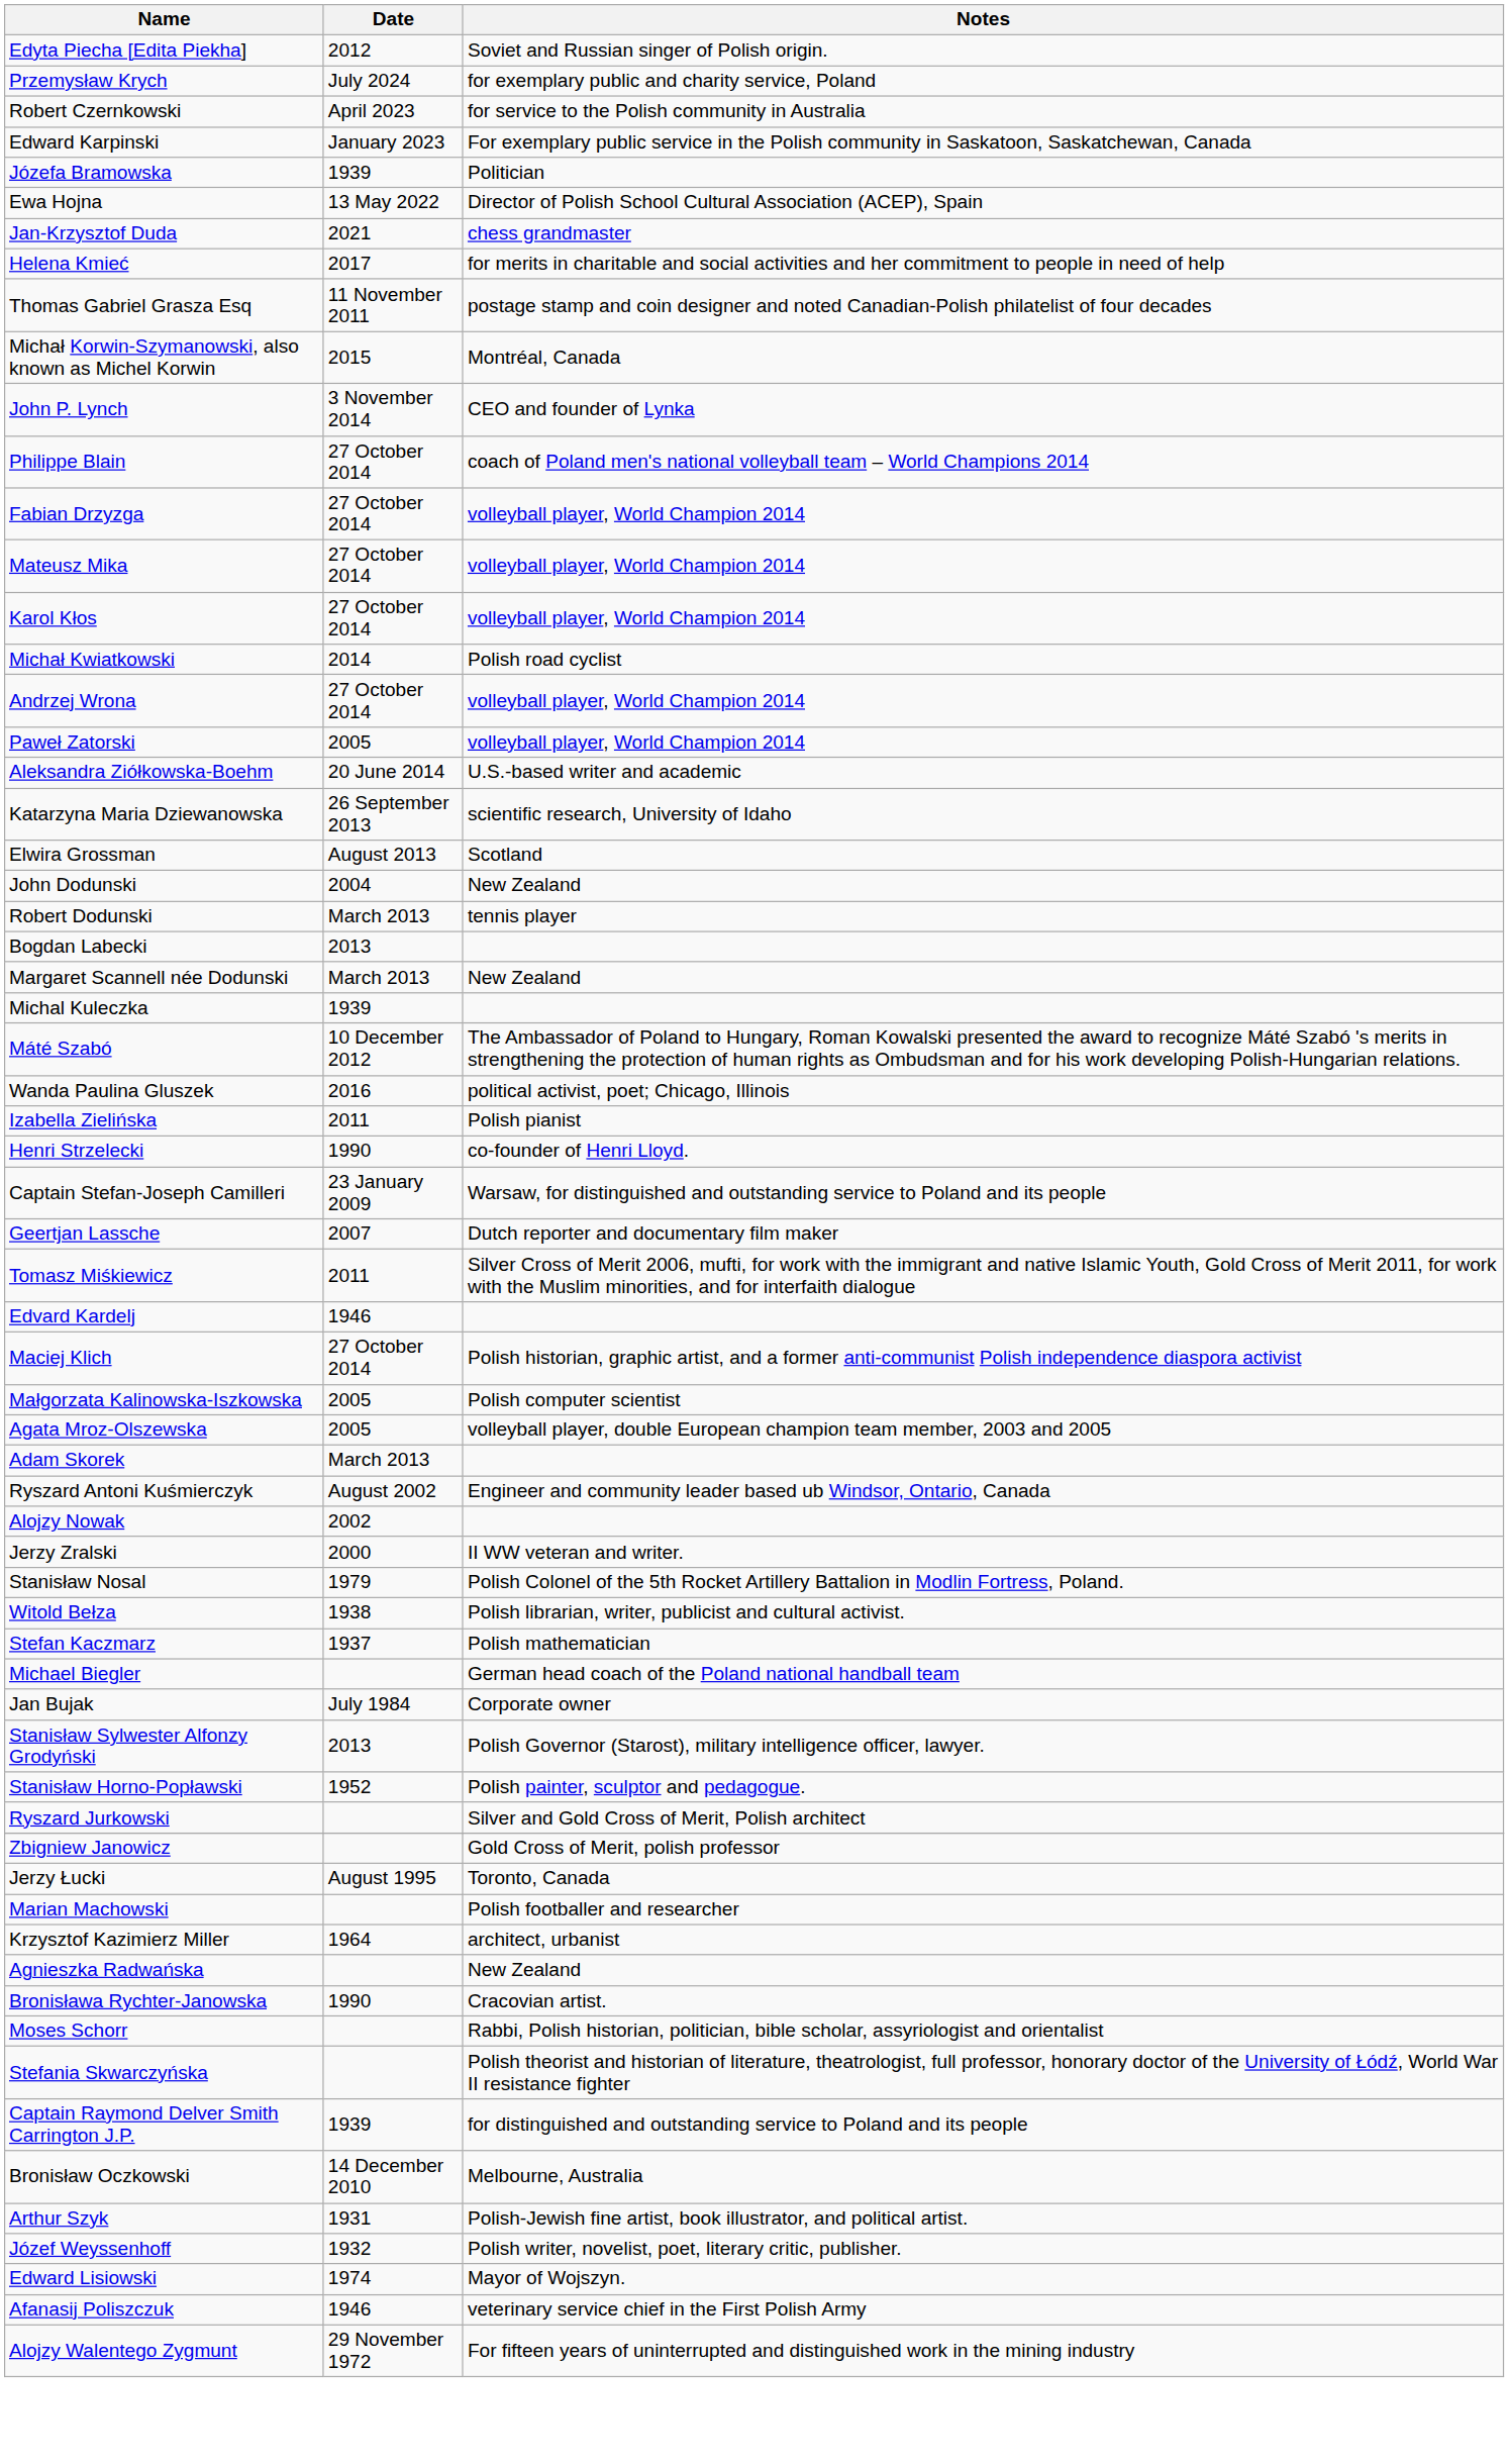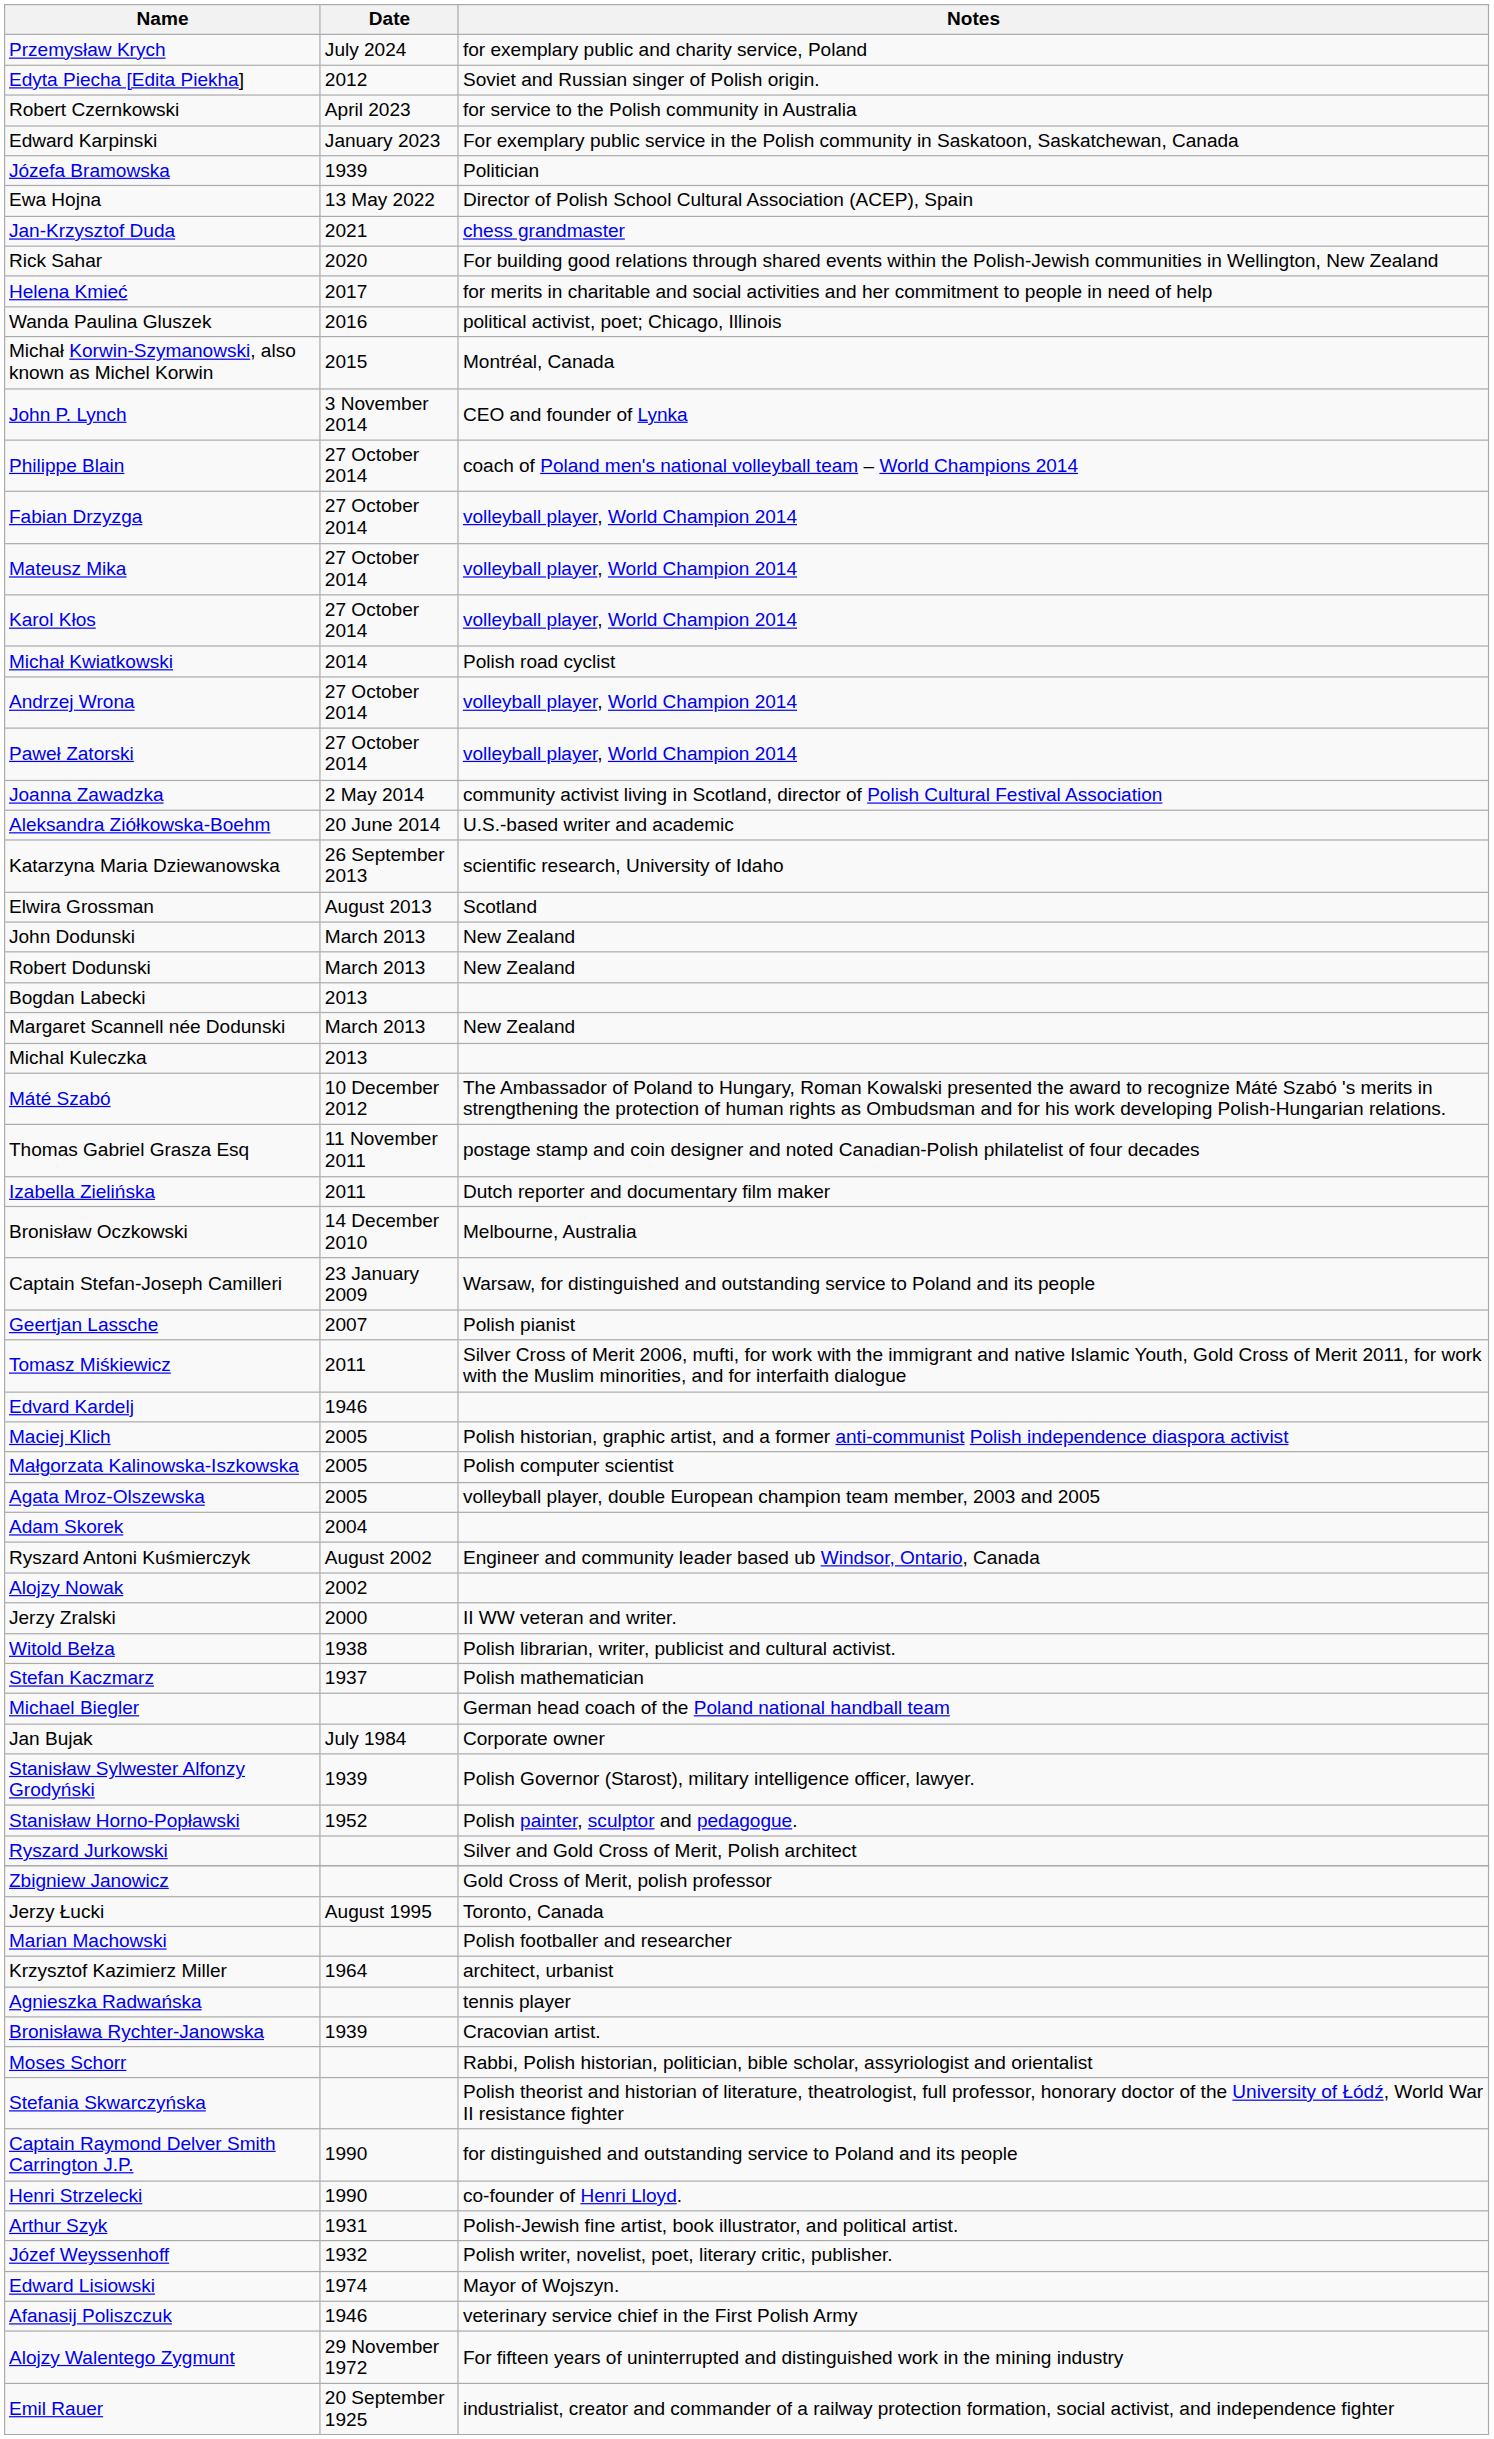 <table class="wikitable sortable">
 <tr>
 <th>Name</th>
 <th>Date</th>
 <th>Notes</th>
 </tr>
 <tr>
+<td><a href='#'>Przemysław Krych</a></td>
+<td>July 2024</td>
+<td>for exemplary public and charity service, Poland</td>
+</tr>
+<tr>
 <td><a href='#'>Edyta Piecha [Edita Piekha</a>]</td>
 <td>2012</td>
 <td>Soviet and Russian singer of Polish origin.</td>
-</tr>
-<tr>
-<td><a href='#'>Przemysław Krych</a></td>
-<td>July 2024</td>
-<td>for exemplary public and charity service, Poland</td>
 </tr>
 <tr>
 <td>Robert Czernkowski</td>
 <td>April 2023</td>
 <td>for service to the Polish community in Australia</td>
 </tr>
 <tr>
 <td>Edward Karpinski</td>
 <td>January 2023</td>
 <td>For exemplary public service in the Polish community in Saskatoon, Saskatchewan, Canada</td>
 </tr>
 <tr>
 <td><a href='#'>Józefa Bramowska</a></td>
 <td>1939</td>
 <td>Politician</td>
 </tr>
 <tr>
 <td>Ewa Hojna</td>
 <td>13 May 2022</td>
 <td>Director of Polish School Cultural Association (ACEP), Spain</td>
 </tr>
 <tr>
 <td><a href='#'>Jan-Krzysztof Duda</a></td>
 <td>2021</td>
 <td><a href='#'>chess grandmaster</a></td>
 </tr>
 <tr>
+<td>Rick Sahar</td>
+<td>2020</td>
+<td>For building good relations through shared events within the Polish-Jewish communities in Wellington, New Zealand</td>
+</tr>
+<tr>
 <td><a href='#'>Helena Kmieć</a></td>
 <td>2017</td>
 <td>for merits in charitable and social activities and her commitment to people in need of help</td>
 </tr>
 <tr>
-<td>Thomas Gabriel Grasza Esq</td>
-<td>11 November 2011</td>
-<td>postage stamp and coin designer and noted Canadian-Polish philatelist of four decades</td>
+<td>Wanda Paulina Gluszek</td>
+<td>2016</td>
+<td>political activist, poet; Chicago, Illinois</td>
 </tr>
 <tr>
 <td>Michał <a href='#'>Korwin-Szymanowski</a>, also known as Michel Korwin</td>
 <td>2015</td>
 <td>Montréal, Canada</td>
 </tr>
 <tr>
 <td><a href='#'>John P. Lynch</a></td>
 <td>3 November 2014</td>
 <td>CEO and founder of <a href='#'>Lynka</a></td>
 </tr>
 <tr>
 <td><a href='#'>Philippe Blain</a></td>
 <td>27 October 2014</td>
 <td>coach of <a href='#'>Poland men's national volleyball team</a> – <a href='#'>World Champions 2014</a></td>
 </tr>
 <tr>
 <td><a href='#'>Fabian Drzyzga</a></td>
 <td>27 October 2014</td>
 <td><a href='#'>volleyball player</a>, <a href='#'>World Champion 2014</a></td>
 </tr>
 <tr>
 <td><a href='#'>Mateusz Mika</a></td>
 <td>27 October 2014</td>
 <td><a href='#'>volleyball player</a>, <a href='#'>World Champion 2014</a></td>
 </tr>
 <tr>
 <td><a href='#'>Karol Kłos</a></td>
 <td>27 October 2014</td>
 <td><a href='#'>volleyball player</a>, <a href='#'>World Champion 2014</a></td>
 </tr>
 <tr>
 <td><a href='#'>Michał Kwiatkowski</a></td>
 <td>2014</td>
 <td>Polish road cyclist</td>
 </tr>
 <tr>
 <td><a href='#'>Andrzej Wrona</a></td>
 <td>27 October 2014</td>
 <td><a href='#'>volleyball player</a>, <a href='#'>World Champion 2014</a></td>
 </tr>
 <tr>
 <td><a href='#'>Paweł Zatorski</a></td>
-<td>2005</td>
+<td>27 October 2014</td>
 <td><a href='#'>volleyball player</a>, <a href='#'>World Champion 2014</a></td>
+</tr>
+<tr>
+<td><a href='#'>Joanna Zawadzka</a></td>
+<td>2 May 2014</td>
+<td>community activist living in Scotland, director of <a href='#'>Polish Cultural Festival Association</a></td>
 </tr>
 <tr>
 <td><a href='#'>Aleksandra Ziółkowska-Boehm</a></td>
 <td>20 June 2014</td>
 <td>U.S.-based writer and academic</td>
 </tr>
 <tr>
 <td>Katarzyna Maria Dziewanowska</td>
 <td>26 September 2013</td>
 <td>scientific research, University of Idaho</td>
 </tr>
 <tr>
 <td>Elwira Grossman</td>
 <td>August 2013</td>
 <td>Scotland</td>
 </tr>
 <tr>
 <td>John Dodunski</td>
-<td>2004</td>
+<td>March 2013</td>
 <td>New Zealand</td>
 </tr>
 <tr>
 <td>Robert Dodunski</td>
 <td>March 2013</td>
-<td>tennis player</td>
+<td>New Zealand</td>
 </tr>
 <tr>
 <td>Bogdan Labecki</td>
 <td>2013</td>
 <td></td>
 </tr>
 <tr>
 <td>Margaret Scannell née Dodunski</td>
 <td>March 2013</td>
 <td>New Zealand</td>
 </tr>
 <tr>
 <td>Michal Kuleczka</td>
-<td>1939</td>
+<td>2013</td>
 <td></td>
 </tr>
 <tr>
 <td><a href='#'>Máté Szabó</a></td>
 <td>10 December 2012</td>
 <td>The Ambassador of Poland to Hungary, Roman Kowalski presented the award to recognize Máté Szabó 's merits in strengthening the protection of human rights as Ombudsman and for his work developing Polish-Hungarian relations.</td>
 </tr>
 <tr>
-<td>Wanda Paulina Gluszek</td>
-<td>2016</td>
-<td>political activist, poet; Chicago, Illinois</td>
+<td>Thomas Gabriel Grasza Esq</td>
+<td>11 November 2011</td>
+<td>postage stamp and coin designer and noted Canadian-Polish philatelist of four decades</td>
 </tr>
 <tr>
 <td><a href='#'>Izabella Zielińska</a></td>
 <td>2011</td>
-<td>Polish pianist</td>
+<td>Dutch reporter and documentary film maker</td>
 </tr>
 <tr>
-<td><a href='#'>Henri Strzelecki</a></td>
-<td>1990</td>
-<td>co-founder of <a href='#'>Henri Lloyd</a>.</td>
+<td>Bronisław Oczkowski</td>
+<td>14 December 2010</td>
+<td>Melbourne, Australia</td>
 </tr>
 <tr>
 <td>Captain Stefan-Joseph Camilleri</td>
 <td>23 January 2009</td>
 <td>Warsaw, for distinguished and outstanding service to Poland and its people</td>
 </tr>
 <tr>
 <td><a href='#'>Geertjan Lassche</a></td>
 <td>2007</td>
-<td>Dutch reporter and documentary film maker</td>
+<td>Polish pianist</td>
 </tr>
 <tr>
 <td><a href='#'>Tomasz Miśkiewicz</a></td>
 <td>2011</td>
 <td>Silver Cross of Merit 2006, mufti, for work with the immigrant and native Islamic Youth, Gold Cross of Merit 2011, for work with the Muslim minorities, and for interfaith dialogue</td>
 </tr>
 <tr>
 <td><a href='#'>Edvard Kardelj</a></td>
 <td>1946</td>
 <td></td>
 </tr>
 <tr>
 <td><a href='#'>Maciej Klich</a></td>
-<td>27 October 2014</td>
+<td>2005</td>
 <td>Polish historian, graphic artist, and a former <a href='#'>anti-communist</a> <a href='#'>Polish independence diaspora activist</a></td>
 </tr>
 <tr>
 <td><a href='#'>Małgorzata Kalinowska-Iszkowska</a></td>
 <td>2005</td>
 <td>Polish computer scientist</td>
 </tr>
 <tr>
 <td><a href='#'>Agata Mroz-Olszewska</a></td>
 <td>2005</td>
 <td>volleyball player, double European champion team member, 2003 and 2005</td>
 </tr>
 <tr>
 <td><a href='#'>Adam Skorek</a></td>
-<td>March 2013</td>
+<td>2004</td>
 <td></td>
 </tr>
 <tr>
 <td>Ryszard Antoni Kuśmierczyk</td>
 <td>August 2002</td>
 <td>Engineer and community leader based ub <a href='#'>Windsor, Ontario</a>, Canada</td>
 </tr>
 <tr>
 <td><a href='#'>Alojzy Nowak</a></td>
 <td>2002</td>
 <td></td>
 </tr>
 <tr>
 <td>Jerzy Zralski</td>
 <td>2000</td>
 <td>II WW veteran and writer.</td>
-</tr>
-<tr>
-<td>Stanisław Nosal</td>
-<td>1979</td>
-<td>Polish Colonel of the 5th Rocket Artillery Battalion in <a href='#'>Modlin Fortress</a>, Poland.</td>
 </tr>
 <tr>
 <td><a href='#'>Witold Bełza</a></td>
 <td>1938</td>
 <td>Polish librarian, writer, publicist and cultural activist.</td>
 </tr>
 <tr>
 <td><a href='#'>Stefan Kaczmarz</a></td>
 <td>1937</td>
 <td>Polish mathematician</td>
 </tr>
 <tr>
 <td><a href='#'>Michael Biegler</a></td>
 <td></td>
 <td>German head coach of the <a href='#'>Poland national handball team</a></td>
 </tr>
 <tr>
 <td>Jan Bujak</td>
 <td>July 1984</td>
 <td>Corporate owner</td>
 </tr>
 <tr>
 <td><a href='#'>Stanisław Sylwester Alfonzy Grodyński</a></td>
-<td>2013</td>
+<td>1939</td>
 <td>Polish Governor (Starost), military intelligence officer, lawyer.</td>
 </tr>
 <tr>
 <td><a href='#'>Stanisław Horno-Popławski</a></td>
 <td>1952</td>
 <td>Polish <a href='#'>painter</a>, <a href='#'>sculptor</a> and <a href='#'>pedagogue</a>.</td>
 </tr>
 <tr>
 <td><a href='#'>Ryszard Jurkowski</a></td>
 <td></td>
 <td>Silver and Gold Cross of Merit, Polish architect</td>
 </tr>
 <tr>
 </tr>
 <tr>
 <td><a href='#'>Zbigniew Janowicz</a></td>
 <td></td>
 <td>Gold Cross of Merit, polish professor</td>
 </tr>
 <tr>
 <td>Jerzy Łucki</td>
 <td>August 1995</td>
 <td>Toronto, Canada</td>
 </tr>
 <tr>
 <td><a href='#'>Marian Machowski</a></td>
 <td></td>
 <td>Polish footballer and researcher</td>
 </tr>
 <tr>
 <td>Krzysztof Kazimierz Miller</td>
 <td>1964</td>
 <td>architect, urbanist</td>
 </tr>
 <tr>
 <td><a href='#'>Agnieszka Radwańska</a></td>
 <td></td>
-<td>New Zealand</td>
+<td>tennis player</td>
 </tr>
 <tr>
 <td><a href='#'>Bronisława Rychter-Janowska</a></td>
-<td>1990</td>
+<td>1939</td>
 <td>Cracovian artist.</td>
 </tr>
 <tr>
 <td><a href='#'>Moses Schorr</a></td>
 <td></td>
 <td>Rabbi, Polish historian, politician, bible scholar, assyriologist and orientalist</td>
 </tr>
 <tr>
 <td><a href='#'>Stefania Skwarczyńska</a></td>
 <td></td>
 <td>Polish theorist and historian of literature, theatrologist, full professor, honorary doctor of the <a href='#'>University of Łódź</a>, World War II resistance fighter</td>
 </tr>
 <tr>
 <td><a href='#'>Captain Raymond Delver Smith Carrington J.P.</a></td>
-<td>1939</td>
+<td>1990</td>
 <td>for distinguished and outstanding service to Poland and its people</td>
 </tr>
 <tr>
-<td>Bronisław Oczkowski</td>
-<td>14 December 2010</td>
-<td>Melbourne, Australia</td>
+<td><a href='#'>Henri Strzelecki</a></td>
+<td>1990</td>
+<td>co-founder of <a href='#'>Henri Lloyd</a>.</td>
 </tr>
 <tr>
 <td><a href='#'>Arthur Szyk</a></td>
 <td>1931</td>
 <td>Polish-Jewish fine artist, book illustrator, and political artist.</td>
 </tr>
 <tr>
 <td><a href='#'>Józef Weyssenhoff</a></td>
 <td>1932</td>
 <td>Polish writer, novelist, poet, literary critic, publisher.</td>
 </tr>
 <tr>
 <td><a href='#'>Edward Lisiowski</a></td>
 <td>1974</td>
 <td>Mayor of Wojszyn.</td>
 </tr>
 <tr>
 <td><a href='#'>Afanasij Poliszczuk</a></td>
 <td>1946</td>
 <td>veterinary service chief in the First Polish Army</td>
 </tr>
 <tr>
 <td><a href='#'>Alojzy Walentego Zygmunt</a></td>
 <td>29 November 1972</td>
 <td>For fifteen years of uninterrupted and distinguished work in the mining industry</td>
 </tr>
+<tr>
+<td><a href='#'>Emil Rauer</a></td>
+<td>20 September 1925</td>
+<td>industrialist, creator and commander of a railway protection formation, social activist, and independence fighter</td>
+</tr>
 </table>
